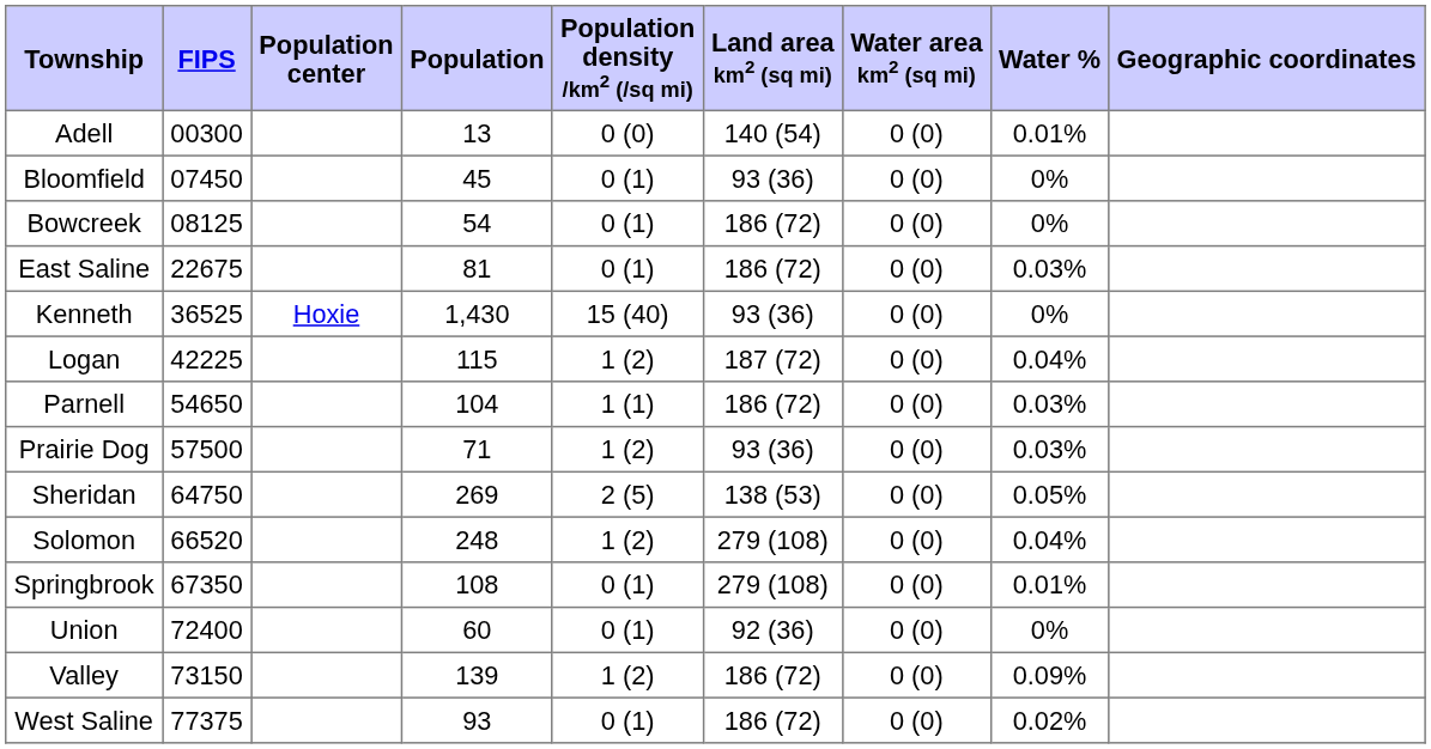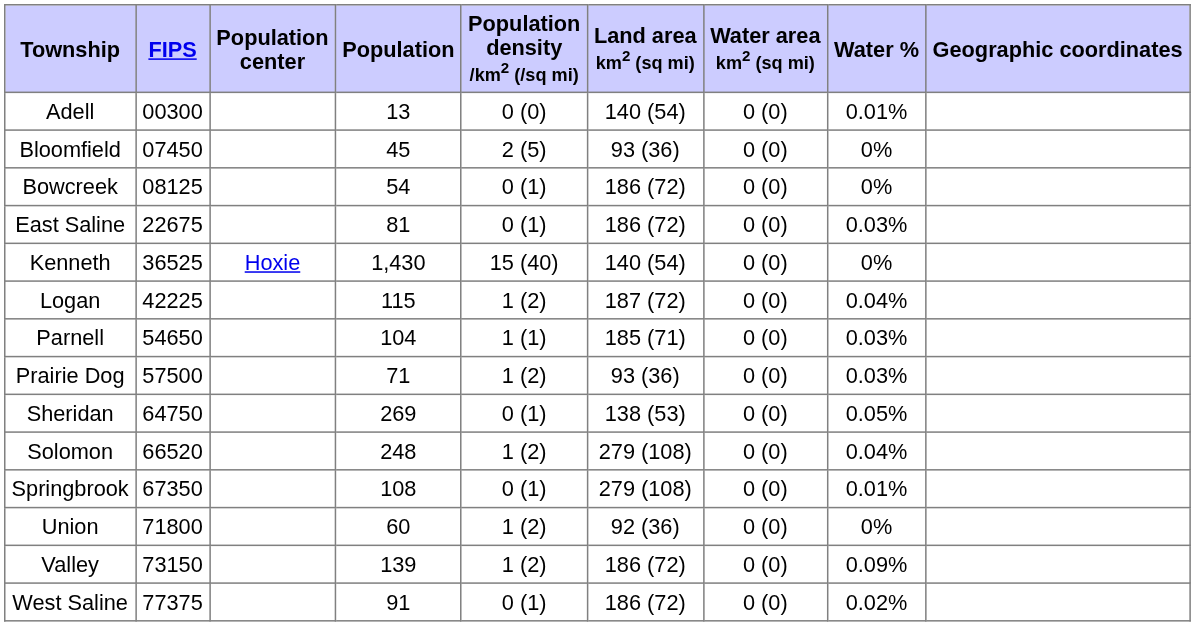 <table class="toccolours" border=1 cellspacing=0 cellpadding=4 style="text-align:center; border-collapse:collapse; font-size:90%;">
 <tr style="background:#ccccff">
 <th>Township</th>
 <th><a href='#'>FIPS</a></th>
 <th>Population<br>center</th>
 <th>Population</th>
 <th>Population<br>density<br><small>/km<sup>2</sup> (/sq mi)</small></th>
 <th>Land area<br><small>km<sup>2</sup> (sq mi)</small></th>
 <th>Water area<br><small>km<sup>2</sup> (sq mi)</small></th>
 <th>Water %</th>
 <th>Geographic coordinates</th>
 </tr>
 <tr>
 <td>Adell</td>
 <td>00300</td>
 <td></td>
 <td>13</td>
 <td>0 (0)</td>
 <td>140 (54)</td>
 <td>0 (0)</td>
 <td>0.01%</td>
 <td></td>
 </tr>
 <tr>
 <td>Bloomfield</td>
 <td>07450</td>
 <td></td>
 <td>45</td>
-<td>0 (1)</td>
+<td>2 (5)</td>
 <td>93 (36)</td>
 <td>0 (0)</td>
 <td>0%</td>
 <td></td>
 </tr>
 <tr>
 <td>Bowcreek</td>
 <td>08125</td>
 <td></td>
 <td>54</td>
 <td>0 (1)</td>
 <td>186 (72)</td>
 <td>0 (0)</td>
 <td>0%</td>
 <td></td>
 </tr>
 <tr>
 <td>East Saline</td>
 <td>22675</td>
 <td></td>
 <td>81</td>
 <td>0 (1)</td>
 <td>186 (72)</td>
 <td>0 (0)</td>
 <td>0.03%</td>
 <td></td>
 </tr>
 <tr>
 <td>Kenneth</td>
 <td>36525</td>
 <td><a href='#'>Hoxie</a></td>
 <td>1,430</td>
 <td>15 (40)</td>
-<td>93 (36)</td>
+<td>140 (54)</td>
 <td>0 (0)</td>
 <td>0%</td>
 <td></td>
 </tr>
 <tr>
 <td>Logan</td>
 <td>42225</td>
 <td></td>
 <td>115</td>
 <td>1 (2)</td>
 <td>187 (72)</td>
 <td>0 (0)</td>
 <td>0.04%</td>
 <td></td>
 </tr>
 <tr>
 <td>Parnell</td>
 <td>54650</td>
 <td></td>
 <td>104</td>
 <td>1 (1)</td>
-<td>186 (72)</td>
+<td>185 (71)</td>
 <td>0 (0)</td>
 <td>0.03%</td>
 <td></td>
 </tr>
 <tr>
 <td>Prairie Dog</td>
 <td>57500</td>
 <td></td>
 <td>71</td>
 <td>1 (2)</td>
 <td>93 (36)</td>
 <td>0 (0)</td>
 <td>0.03%</td>
 <td></td>
 </tr>
 <tr>
 <td>Sheridan</td>
 <td>64750</td>
 <td></td>
 <td>269</td>
-<td>2 (5)</td>
+<td>0 (1)</td>
 <td>138 (53)</td>
 <td>0 (0)</td>
 <td>0.05%</td>
 <td></td>
 </tr>
 <tr>
 <td>Solomon</td>
 <td>66520</td>
 <td></td>
 <td>248</td>
 <td>1 (2)</td>
 <td>279 (108)</td>
 <td>0 (0)</td>
 <td>0.04%</td>
 <td></td>
 </tr>
 <tr>
 <td>Springbrook</td>
 <td>67350</td>
 <td></td>
 <td>108</td>
 <td>0 (1)</td>
 <td>279 (108)</td>
 <td>0 (0)</td>
 <td>0.01%</td>
 <td></td>
 </tr>
 <tr>
 <td>Union</td>
-<td>72400</td>
+<td>71800</td>
 <td></td>
 <td>60</td>
-<td>0 (1)</td>
+<td>1 (2)</td>
 <td>92 (36)</td>
 <td>0 (0)</td>
 <td>0%</td>
 <td></td>
 </tr>
 <tr>
 <td>Valley</td>
 <td>73150</td>
 <td></td>
 <td>139</td>
 <td>1 (2)</td>
 <td>186 (72)</td>
 <td>0 (0)</td>
 <td>0.09%</td>
 <td></td>
 </tr>
 <tr>
 <td>West Saline</td>
 <td>77375</td>
 <td></td>
-<td>93</td>
+<td>91</td>
 <td>0 (1)</td>
 <td>186 (72)</td>
 <td>0 (0)</td>
 <td>0.02%</td>
 <td></td>
 </tr>
 </table>
